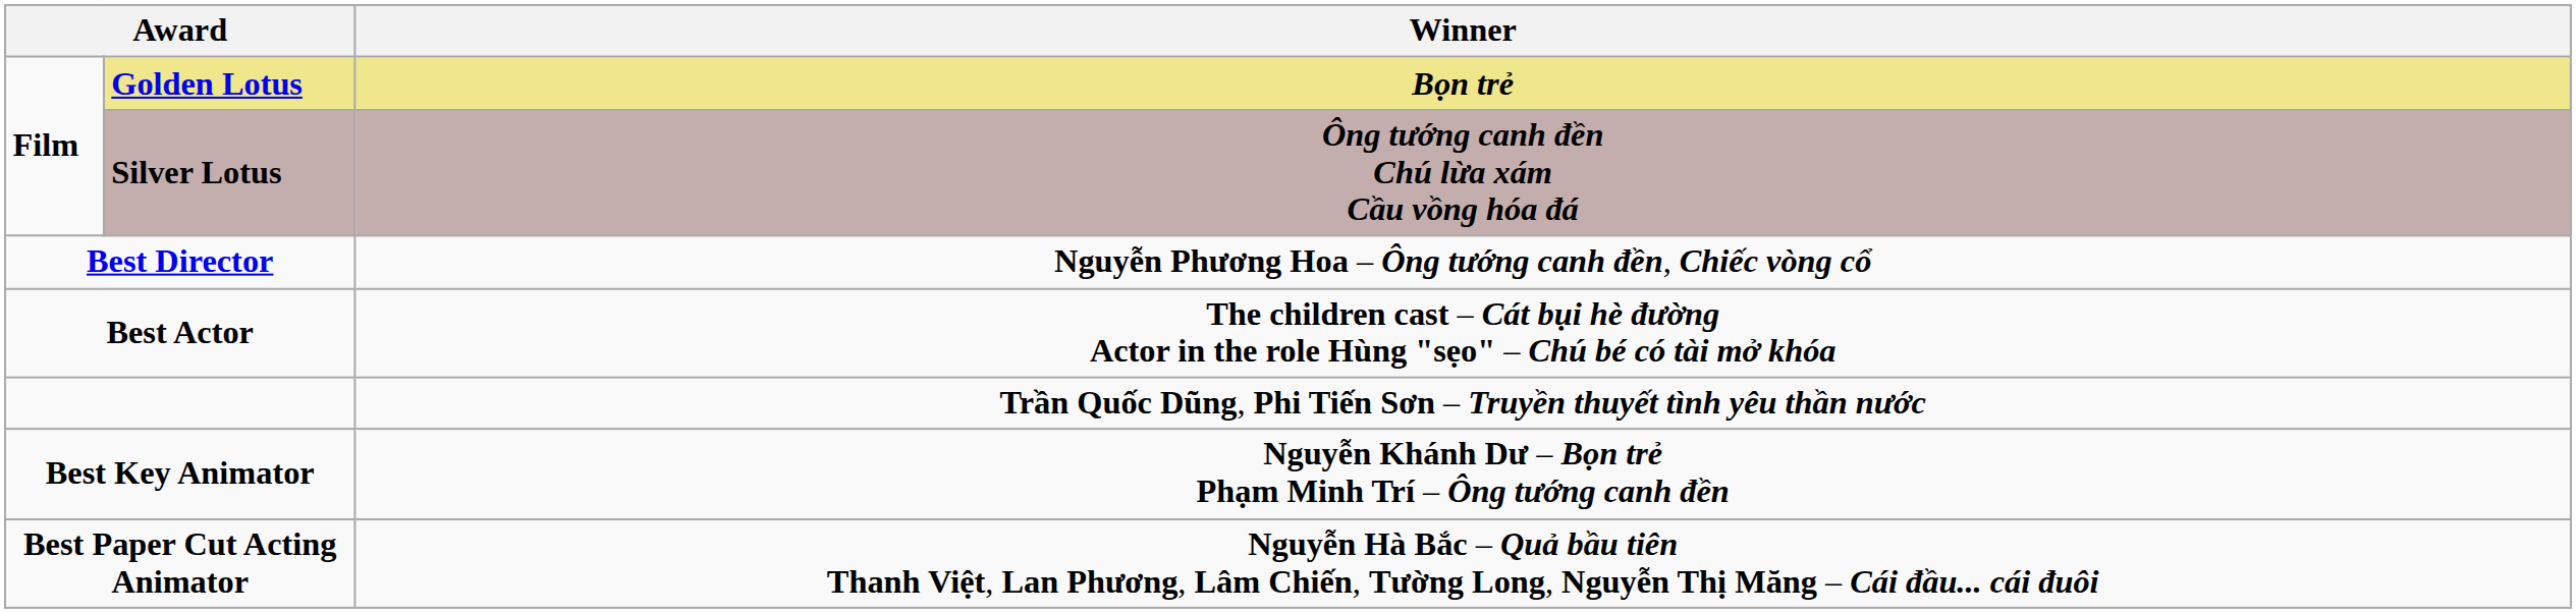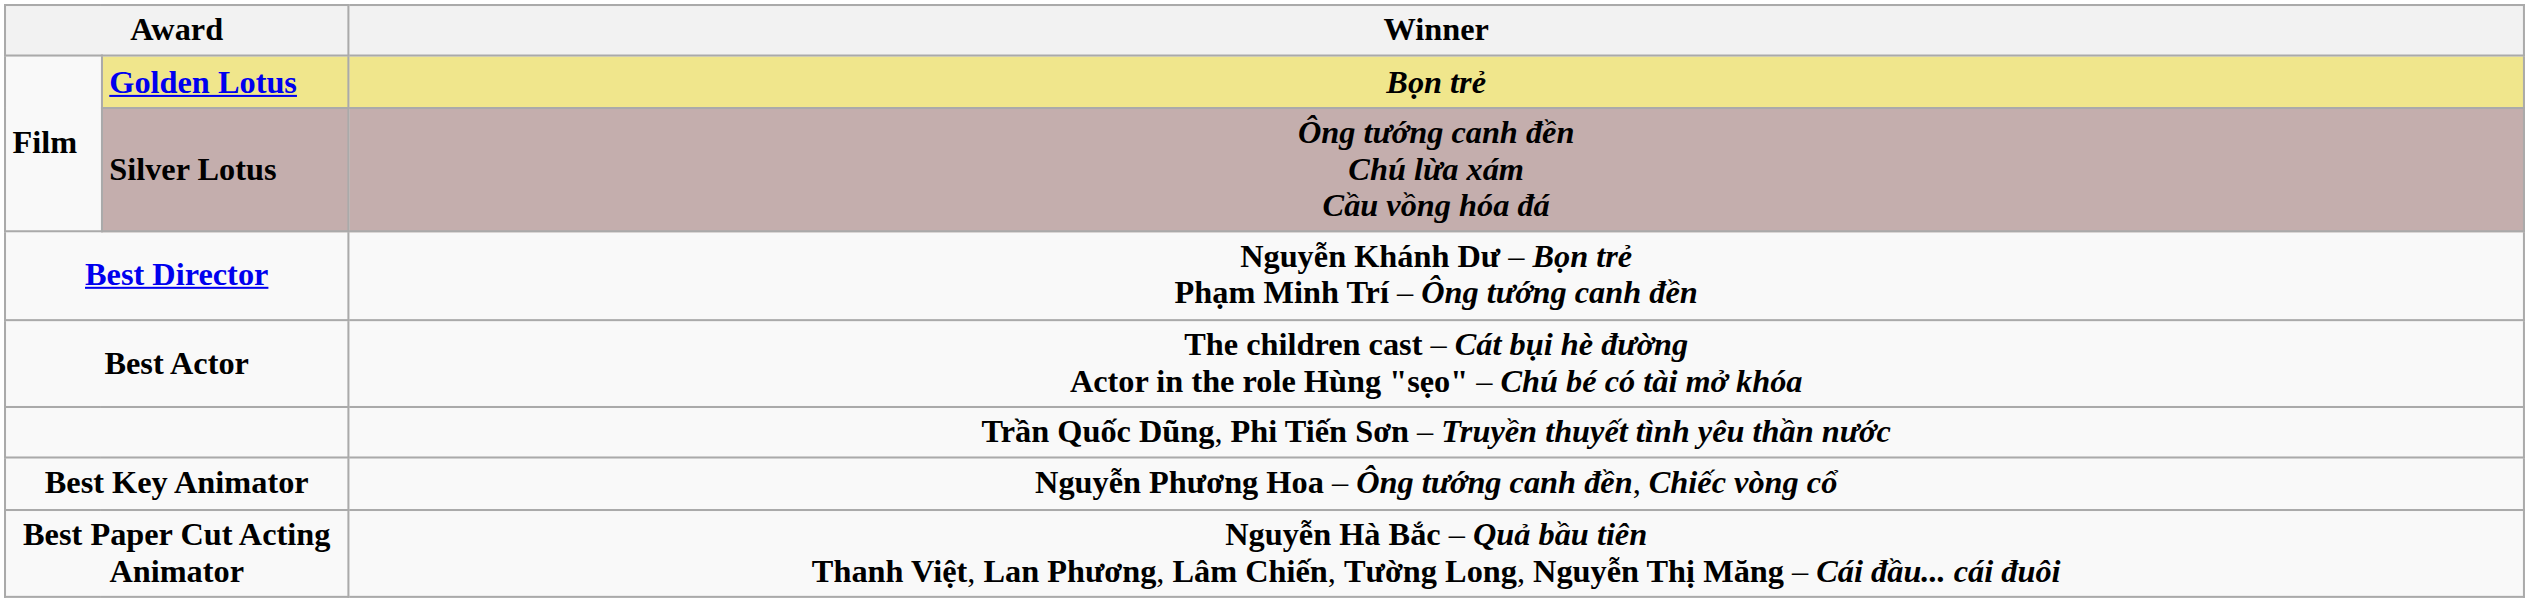 <table class=wikitable>
 <tr>
 <th width="12%" colspan="2">Award</th>
 <th width="76%">Winner</th>
 </tr>
 <tr>
 <td rowspan="2"><strong>Film</strong></td>
 <td style="background:#F0E68C"><strong><a href='#'>Golden Lotus</a></strong></td>
 <td style="background:#F0E68C" align=center><strong><em>Bọn trẻ</em></strong></td>
 </tr>
 <tr>
 <td style="background:#C4AEAD"><strong>Silver Lotus</strong></td>
 <td style="background:#C4AEAD" align=center><strong><em>Ông tướng canh đền</em></strong><br><strong><em>Chú lừa xám</em></strong><br><strong><em>Cầu vồng hóa đá</em></strong></td>
 </tr>
 <tr>
 <td colspan="2" align=center><strong><a href='#'>Best Director</a></strong></td>
-<td align=center><strong>Nguyễn Phương Hoa</strong> – <strong><em>Ông tướng canh đền</em></strong>, <strong><em>Chiếc vòng cổ</em></strong></td>
+<td align=center><strong>Nguyễn Khánh Dư</strong> – <strong><em>Bọn trẻ</em></strong><br><strong>Phạm Minh Trí</strong> – <strong><em>Ông tướng canh đền</em></strong></td>
 </tr>
 <tr>
 <td colspan="2" align=center><strong>Best Actor</strong></td>
 <td align=center><strong>The children cast</strong> – <strong><em>Cát bụi hè đường</em></strong><br><strong>Actor in the role Hùng "sẹo"</strong> – <strong><em>Chú bé có tài mở khóa</em></strong></td>
 </tr>
 <tr>
 <td colspan="2" align=center><strong></strong></td>
 <td align=center><strong>Trần Quốc Dũng</strong>, <strong>Phi Tiến Sơn</strong> – <strong><em>Truyền thuyết tình yêu thần nước</em></strong></td>
 </tr>
 <tr>
 <td colspan="2" align=center><strong>Best Key Animator</strong></td>
-<td align=center><strong>Nguyễn Khánh Dư</strong> – <strong><em>Bọn trẻ</em></strong><br><strong>Phạm Minh Trí</strong> – <strong><em>Ông tướng canh đền</em></strong></td>
+<td align=center><strong>Nguyễn Phương Hoa</strong> – <strong><em>Ông tướng canh đền</em></strong>, <strong><em>Chiếc vòng cổ</em></strong></td>
 </tr>
 <tr>
 <td colspan="2" align=center><strong>Best Paper Cut Acting Animator</strong></td>
 <td align=center><strong>Nguyễn Hà Bắc</strong> – <strong><em>Quả bầu tiên</em></strong><br><strong>Thanh Việt</strong>, <strong>Lan Phương</strong>, <strong>Lâm Chiến</strong>, <strong>Tường Long</strong>, <strong>Nguyễn Thị Măng</strong> – <strong><em>Cái đầu... cái đuôi</em></strong></td>
 </tr>
 </table>
